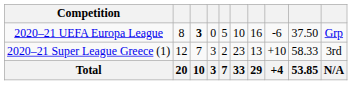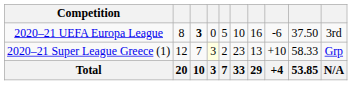 <table class="wikitable" style="text-align:center">
 <tr>
 <th>Competition</th>
 <th></th>
 <th></th>
 <th></th>
 <th></th>
 <th></th>
 <th></th>
 <th></th>
 <th></th>
 <th></th>
 </tr>
 <tr>
 <td><a href='#'>2020–21 UEFA Europa League</a></td>
 <td>8</td>
 <td><strong>3</strong></td>
 <td>0</td>
 <td>5</td>
 <td>10</td>
 <td>16</td>
 <td>-6</td>
 <td>37.50</td>
-<td><a href='#'>Grp</a></td>
+<td>3rd</td>
 </tr>
 <tr>
 <td><a href='#'>2020–21 Super League Greece</a> (1)</td>
 <td>12</td>
 <td>7</td>
-<td>3</td>
+<td style="background: lightyellow;">3</td>
 <td>2</td>
 <td>23</td>
 <td>13</td>
 <td>+10</td>
 <td>58.33</td>
-<td>3rd</td>
+<td><a href='#'>Grp</a></td>
 </tr>
 <tr>
 <th>Total</th>
 <th>20</th>
 <th>10</th>
 <th>3</th>
 <th>7</th>
 <th>33</th>
 <th>29</th>
 <th>+4</th>
 <th>53.85</th>
 <th>N/A</th>
 </tr>
 </table>
